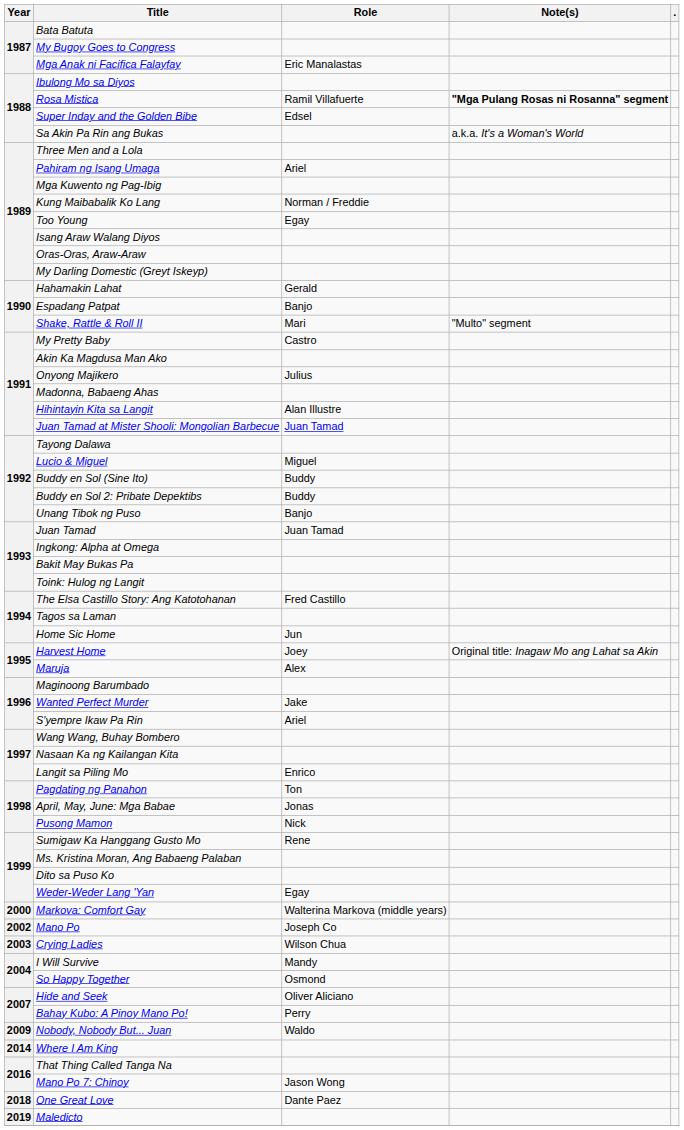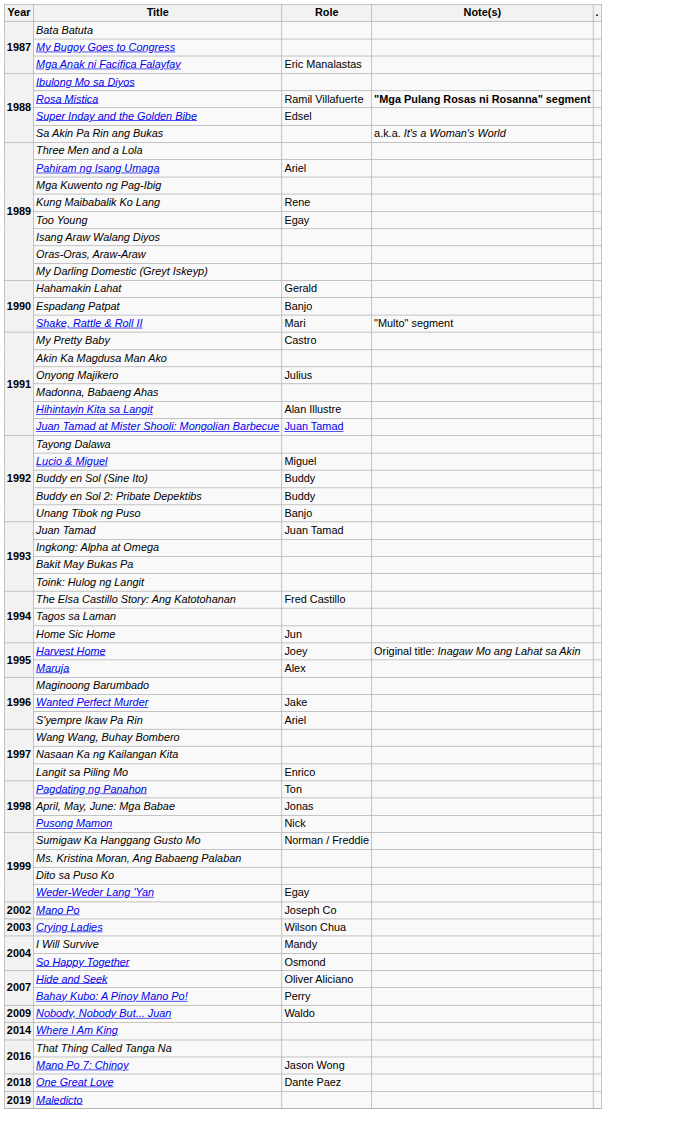 <table class="wikitable plainrowheaders sortable">
 <tr>
 <th scope="col">Year</th>
 <th scope="col">Title</th>
 <th scope="col" class="unsortable">Role</th>
 <th scope="col" class="unsortable">Note(s)</th>
 <th scope="col" class="unsortable">.</th>
 </tr>
 <tr>
 <th rowspan="3" scope="row">1987</th>
 <td><em>Bata Batuta</em></td>
 <td></td>
 <td></td>
 <td style="text-align:center;"></td>
 </tr>
 <tr>
 <td><em><a href='#'>My Bugoy Goes to Congress</a></em> </td>
 <td></td>
 <td></td>
 <td style="text-align:center;"></td>
 </tr>
 <tr>
 <td><em><a href='#'>Mga Anak ni Facifica Falayfay</a></em> </td>
 <td>Eric Manalastas</td>
 <td></td>
 <td style="text-align:center;"></td>
 </tr>
 <tr>
 <th rowspan="4" scope="row">1988</th>
 <td><em><a href='#'>Ibulong Mo sa Diyos</a></em></td>
 <td></td>
 <td></td>
 <td style="text-align:center;"></td>
 </tr>
 <tr>
 <td><em><a href='#'>Rosa Mistica</a></em></td>
 <td>Ramil Villafuerte</td>
 <td><strong>"Mga Pulang Rosas ni Rosanna" segment</strong></td>
 <td style="text-align:center;"></td>
 </tr>
 <tr>
 <td><em><a href='#'>Super Inday and the Golden Bibe</a></em></td>
 <td>Edsel</td>
 <td></td>
 <td style="text-align:center;"></td>
 </tr>
 <tr>
 <td><em>Sa Akin Pa Rin ang Bukas</em></td>
 <td></td>
 <td>a.k.a. <em>It's a Woman's World</em></td>
 <td style="text-align:center;"></td>
 </tr>
 <tr>
 <th rowspan="8" scope="row">1989</th>
 <td><em>Three Men and a Lola</em> </td>
 <td></td>
 <td></td>
 <td style="text-align:center;"></td>
 </tr>
 <tr>
 <td><em><a href='#'>Pahiram ng Isang Umaga</a></em></td>
 <td>Ariel</td>
 <td></td>
 <td style="text-align:center;"></td>
 </tr>
 <tr>
 <td><em>Mga Kuwento ng Pag-Ibig</em></td>
 <td></td>
 <td></td>
 <td style="text-align:center;"></td>
 </tr>
 <tr>
 <td><em>Kung Maibabalik Ko Lang</em></td>
-<td>Norman / Freddie</td>
+<td>Rene</td>
 <td></td>
 <td style="text-align:center;"></td>
 </tr>
 <tr>
 <td><em>Too Young</em></td>
 <td>Egay</td>
 <td></td>
 <td style="text-align:center;"></td>
 </tr>
 <tr>
 <td><em>Isang Araw Walang Diyos</em></td>
 <td></td>
 <td></td>
 <td style="text-align:center;"></td>
 </tr>
 <tr>
 <td><em>Oras-Oras, Araw-Araw</em></td>
 <td></td>
 <td></td>
 <td style="text-align:center;"></td>
 </tr>
 <tr>
 <td><em>My Darling Domestic (Greyt Iskeyp)</em></td>
 <td></td>
 <td></td>
 <td style="text-align:center;"></td>
 </tr>
 <tr>
 <th rowspan="3" scope="row">1990</th>
 <td><em>Hahamakin Lahat</em></td>
 <td>Gerald</td>
 <td></td>
 <td style="text-align:center;"></td>
 </tr>
 <tr>
 <td><em>Espadang Patpat</em> </td>
 <td>Banjo</td>
 <td></td>
 <td style="text-align:center;"></td>
 </tr>
 <tr>
 <td><em><a href='#'>Shake, Rattle & Roll II</a></em> </td>
 <td>Mari</td>
 <td>"Multo" segment</td>
 <td style="text-align:center;"></td>
 </tr>
 <tr>
 <th rowspan="6" scope="row">1991</th>
 <td><em>My Pretty Baby</em> </td>
 <td>Castro</td>
 <td></td>
 <td style="text-align:center;"></td>
 </tr>
 <tr>
 <td><em>Akin Ka Magdusa Man Ako</em></td>
 <td></td>
 <td></td>
 <td style="text-align:center;"></td>
 </tr>
 <tr>
 <td><em>Onyong Majikero</em></td>
 <td>Julius</td>
 <td></td>
 <td style="text-align:center;"></td>
 </tr>
 <tr>
 <td><em>Madonna, Babaeng Ahas</em></td>
 <td></td>
 <td></td>
 <td style="text-align:center;"></td>
 </tr>
 <tr>
 <td><em><a href='#'>Hihintayin Kita sa Langit</a></em></td>
 <td>Alan Illustre</td>
 <td></td>
 <td style="text-align:center;"></td>
 </tr>
 <tr>
 <td><em><a href='#'>Juan Tamad at Mister Shooli: Mongolian Barbecue</a></em> </td>
 <td><a href='#'>Juan Tamad</a></td>
 <td></td>
 <td style="text-align:center;"></td>
 </tr>
 <tr>
 <th rowspan="5" scope="row">1992</th>
 <td><em>Tayong Dalawa</em></td>
 <td></td>
 <td></td>
 <td style="text-align:center;"></td>
 </tr>
 <tr>
 <td><em><a href='#'>Lucio & Miguel</a></em></td>
 <td>Miguel</td>
 <td></td>
 <td style="text-align:center;"></td>
 </tr>
 <tr>
 <td><em>Buddy en Sol (Sine Ito)</em></td>
 <td>Buddy</td>
 <td></td>
 <td style="text-align:center;"></td>
 </tr>
 <tr>
 <td><em>Buddy en Sol 2: Pribate Depektibs</em></td>
 <td>Buddy</td>
 <td></td>
 <td style="text-align:center;"></td>
 </tr>
 <tr>
 <td><em>Unang Tibok ng Puso</em></td>
 <td>Banjo</td>
 <td></td>
 <td style="text-align:center;"></td>
 </tr>
 <tr>
 <th rowspan="4" scope="row">1993</th>
 <td><em>Juan Tamad</em> </td>
 <td>Juan Tamad</td>
 <td></td>
 <td style="text-align:center;"></td>
 </tr>
 <tr>
 <td><em>Ingkong: Alpha at Omega</em></td>
 <td></td>
 <td></td>
 <td style="text-align:center;"></td>
 </tr>
 <tr>
 <td><em>Bakit May Bukas Pa</em></td>
 <td></td>
 <td></td>
 <td style="text-align:center;"></td>
 </tr>
 <tr>
 <td><em>Toink: Hulog ng Langit</em></td>
 <td></td>
 <td></td>
 <td style="text-align:center;"></td>
 </tr>
 <tr>
 <th rowspan="3" scope="row">1994</th>
 <td><em>The Elsa Castillo Story: Ang Katotohanan</em></td>
 <td>Fred Castillo</td>
 <td></td>
 <td style="text-align:center;"></td>
 </tr>
 <tr>
 <td><em>Tagos sa Laman</em></td>
 <td></td>
 <td></td>
 <td style="text-align:center;"></td>
 </tr>
 <tr>
 <td><em>Home Sic Home</em></td>
 <td>Jun</td>
 <td></td>
 <td style="text-align:center;"></td>
 </tr>
 <tr>
 <th rowspan="2" scope="row">1995</th>
 <td><em><a href='#'>Harvest Home</a></em> </td>
 <td>Joey</td>
 <td>Original title: <em>Inagaw Mo ang Lahat sa Akin</em></td>
 <td style="text-align:center;"></td>
 </tr>
 <tr>
 <td><em><a href='#'>Maruja</a></em> </td>
 <td>Alex</td>
 <td></td>
 <td style="text-align:center;"></td>
 </tr>
 <tr>
 <th rowspan="3" scope="row">1996</th>
 <td><em>Maginoong Barumbado</em> </td>
 <td></td>
 <td></td>
 <td style="text-align:center;"></td>
 </tr>
 <tr>
 <td><em><a href='#'>Wanted Perfect Murder</a></em></td>
 <td>Jake</td>
 <td></td>
 <td style="text-align:center;"></td>
 </tr>
 <tr>
 <td><em>S'yempre Ikaw Pa Rin</em></td>
 <td>Ariel</td>
 <td></td>
 <td style="text-align:center;"></td>
 </tr>
 <tr>
 <th rowspan="3" scope="row">1997</th>
 <td><em>Wang Wang, Buhay Bombero</em></td>
 <td></td>
 <td></td>
 <td style="text-align:center;"></td>
 </tr>
 <tr>
 <td><em>Nasaan Ka ng Kailangan Kita</em></td>
 <td></td>
 <td></td>
 <td style="text-align:center;"></td>
 </tr>
 <tr>
 <td><em>Langit sa Piling Mo</em></td>
 <td>Enrico</td>
 <td></td>
 <td style="text-align:center;"></td>
 </tr>
 <tr>
 <th rowspan="3" scope="row">1998</th>
 <td><em><a href='#'>Pagdating ng Panahon</a></em></td>
 <td>Ton</td>
 <td></td>
 <td style="text-align:center;"></td>
 </tr>
 <tr>
 <td><em>April, May, June: Mga Babae</em></td>
 <td>Jonas</td>
 <td></td>
 <td style="text-align:center;"></td>
 </tr>
 <tr>
 <td><em><a href='#'>Pusong Mamon</a></em></td>
 <td>Nick</td>
 <td></td>
 <td style="text-align:center;"></td>
 </tr>
 <tr>
 <th rowspan="4" scope="row">1999</th>
 <td><em>Sumigaw Ka Hanggang Gusto Mo</em></td>
-<td>Rene</td>
+<td>Norman / Freddie</td>
 <td></td>
 <td style="text-align:center;"></td>
 </tr>
 <tr>
 <td><em>Ms. Kristina Moran, Ang Babaeng Palaban</em></td>
 <td></td>
 <td></td>
 <td style="text-align:center;"></td>
 </tr>
 <tr>
 <td><em>Dito sa Puso Ko</em></td>
 <td></td>
 <td></td>
 <td style="text-align:center;"></td>
 </tr>
 <tr>
 <td><em><a href='#'>Weder-Weder Lang 'Yan</a></em></td>
 <td>Egay</td>
-<td></td>
-<td style="text-align:center;"></td>
-</tr>
-<tr>
-<th scope="row">2000</th>
-<td><em><a href='#'>Markova: Comfort Gay</a></em> </td>
-<td>Walterina Markova (middle years)</td>
 <td></td>
 <td style="text-align:center;"></td>
 </tr>
 <tr>
 <th scope="row">2002</th>
 <td><em><a href='#'>Mano Po</a></em> </td>
 <td>Joseph Co</td>
 <td></td>
 <td style="text-align:center;"></td>
 </tr>
 <tr>
 <th scope="row">2003</th>
 <td><em><a href='#'>Crying Ladies</a></em> </td>
 <td>Wilson Chua</td>
 <td></td>
 <td style="text-align:center;"></td>
 </tr>
 <tr>
 <th rowspan="2" scope="row">2004</th>
 <td><em>I Will Survive</em></td>
 <td>Mandy</td>
 <td></td>
 <td style="text-align:center;"></td>
 </tr>
 <tr>
 <td><em><a href='#'>So Happy Together</a></em> </td>
 <td>Osmond</td>
 <td></td>
 <td style="text-align:center;"></td>
 </tr>
 <tr>
 <th rowspan="2" scope="row">2007</th>
 <td><em><a href='#'>Hide and Seek</a></em> </td>
 <td>Oliver Aliciano</td>
 <td></td>
 <td style="text-align:center;"></td>
 </tr>
 <tr>
 <td><em><a href='#'>Bahay Kubo: A Pinoy Mano Po!</a></em> </td>
 <td>Perry</td>
 <td></td>
 <td style="text-align:center;"></td>
 </tr>
 <tr>
 <th scope="row">2009</th>
 <td><em><a href='#'>Nobody, Nobody But... Juan</a></em> </td>
 <td>Waldo</td>
 <td></td>
 <td style="text-align:center;"></td>
 </tr>
 <tr>
 <th scope="row">2014</th>
 <td><em><a href='#'>Where I Am King</a></em> </td>
 <td></td>
 <td></td>
 <td style="text-align:center;"></td>
 </tr>
 <tr>
 <th rowspan="2" scope="row">2016</th>
 <td><em>That Thing Called Tanga Na</em> </td>
 <td></td>
 <td></td>
 <td style="text-align:center;"></td>
 </tr>
 <tr>
 <td><em><a href='#'>Mano Po 7: Chinoy</a></em> </td>
 <td>Jason Wong</td>
 <td></td>
 <td style="text-align:center;"></td>
 </tr>
 <tr>
 <th scope="row">2018</th>
 <td><em><a href='#'>One Great Love</a></em></td>
 <td>Dante Paez</td>
 <td></td>
 <td style="text-align:center;"></td>
 </tr>
 <tr>
 <th scope="row">2019</th>
 <td><em><a href='#'>Maledicto</a></em> </td>
 <td></td>
 <td></td>
 <td style="text-align:center;"></td>
 </tr>
 <tr>
 </tr>
 </table>
